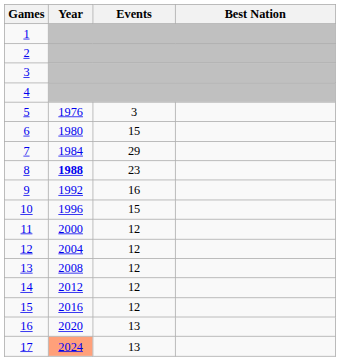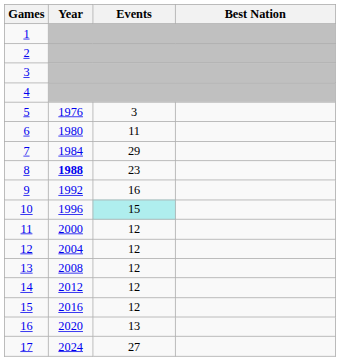 <table class=wikitable>
 <tr>
 <th width=50>Games</th>
 <th width=50>Year</th>
 <th width=100>Events</th>
 <th width=200>Best Nation</th>
 </tr>
 <tr>
 <td align=center><a href='#'>1</a></td>
 <td colspan=4 bgcolor=silver></td>
 </tr>
 <tr>
 <td align=center><a href='#'>2</a></td>
 <td colspan=4 bgcolor=silver></td>
 </tr>
 <tr>
 <td align=center><a href='#'>3</a></td>
 <td colspan=4 bgcolor=silver></td>
 </tr>
 <tr>
 <td align=center><a href='#'>4</a></td>
 <td colspan=4 bgcolor=silver></td>
 </tr>
 <tr>
 <td align=center><a href='#'>5</a></td>
 <td align=center><a href='#'>1976</a></td>
 <td align=center>3</td>
 <td></td>
 </tr>
 <tr>
 <td align=center><a href='#'>6</a></td>
 <td align=center><a href='#'>1980</a></td>
-<td align=center>15</td>
+<td align=center>11</td>
 <td></td>
 </tr>
 <tr>
 <td align=center><a href='#'>7</a></td>
 <td align=center><a href='#'>1984</a></td>
 <td align=center>29</td>
 <td></td>
 </tr>
 <tr>
 <td align=center><a href='#'>8</a></td>
 <td align=center><strong><a href='#'>1988</a></strong></td>
 <td align=center>23</td>
 <td></td>
 </tr>
 <tr>
 <td align=center><a href='#'>9</a></td>
 <td align=center><a href='#'>1992</a></td>
 <td align=center>16</td>
 <td></td>
 </tr>
 <tr>
 <td align=center><a href='#'>10</a></td>
 <td align=center><a href='#'>1996</a></td>
-<td align=center>15</td>
+<td align=center style="background: paleturquoise;">15</td>
 <td></td>
 </tr>
 <tr>
 <td align=center><a href='#'>11</a></td>
 <td align=center><a href='#'>2000</a></td>
 <td align=center>12</td>
 <td></td>
 </tr>
 <tr>
 <td align=center><a href='#'>12</a></td>
 <td align=center><a href='#'>2004</a></td>
 <td align=center>12</td>
 <td></td>
 </tr>
 <tr>
 <td align=center><a href='#'>13</a></td>
 <td align=center><a href='#'>2008</a></td>
 <td align=center>12</td>
 <td></td>
 </tr>
 <tr>
 <td align=center><a href='#'>14</a></td>
 <td align=center><a href='#'>2012</a></td>
 <td align=center>12</td>
 <td></td>
 </tr>
 <tr>
 <td align=center><a href='#'>15</a></td>
 <td align=center><a href='#'>2016</a></td>
 <td align=center>12</td>
 <td></td>
 </tr>
 <tr>
 <td align=center><a href='#'>16</a></td>
 <td align=center><a href='#'>2020</a></td>
 <td align=center>13</td>
 <td></td>
 </tr>
 <tr>
 <td align=center><a href='#'>17</a></td>
-<td align=center style="background: lightsalmon;"><a href='#'>2024</a></td>
-<td align=center>13</td>
+<td align=center><a href='#'>2024</a></td>
+<td align=center>27</td>
 <td></td>
 </tr>
 </table>
